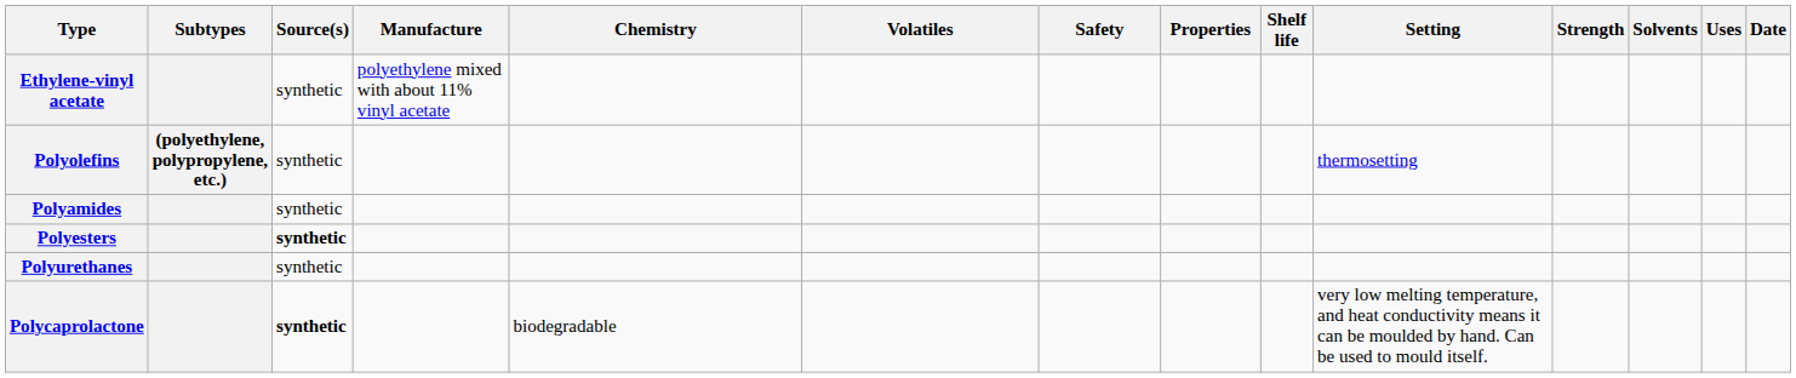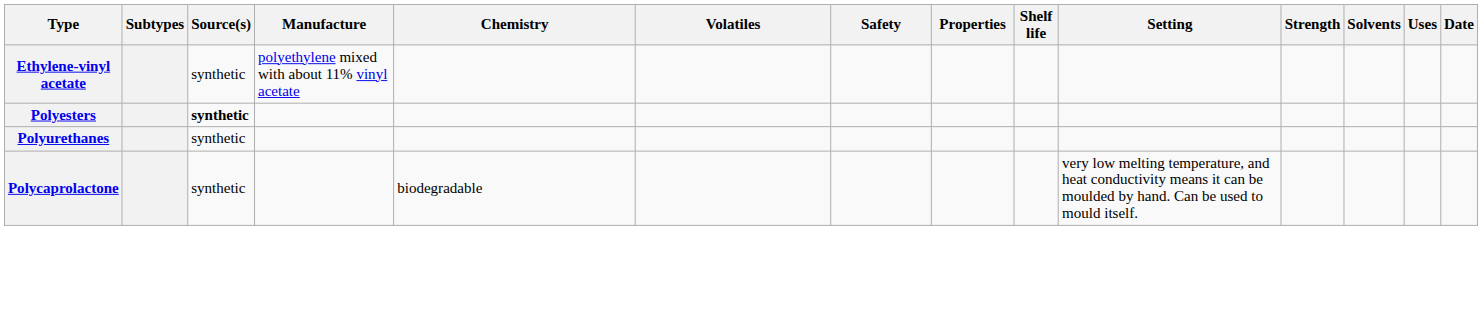 <table class="wikitable sortable plainrowheaders">
 <tr>
 <th scope="col" width="20">Type</th>
 <th scope="col" width="20">Subtypes</th>
 <th scope="col" width="50">Source(s)</th>
 <th>Manufacture</th>
 <th scope="col" width="250">Chemistry</th>
 <th scope="col" width="200">Volatiles</th>
 <th scope="col" align="center" width="100">Safety</th>
 <th scope="col" width="80">Properties</th>
 <th>Shelf life</th>
 <th>Setting</th>
 <th>Strength</th>
 <th>Solvents</th>
 <th scope="col" width="30">Uses</th>
 <th scope="col" width="30">Date</th>
 </tr>
 <tr>
 <th><a href='#'>Ethylene-vinyl acetate</a></th>
 <th></th>
 <td>synthetic</td>
 <td><a href='#'>polyethylene</a> mixed with about 11% <a href='#'>vinyl acetate</a></td>
-<td></td>
-<td></td>
-<td></td>
-<td></td>
-<td></td>
-<td></td>
-<td></td>
-<td></td>
-<td></td>
-<td></td>
-</tr>
-<tr>
-<th><a href='#'>Polyolefins</a></th>
-<th>(polyethylene, polypropylene, etc.)</th>
-<td>synthetic</td>
-<td></td>
-<td></td>
-<td></td>
-<td></td>
-<td></td>
-<td></td>
-<td><a href='#'>thermosetting</a></td>
-<td></td>
-<td></td>
-<td></td>
-<td></td>
-</tr>
-<tr>
-<th><a href='#'>Polyamides</a></th>
-<th></th>
-<td>synthetic</td>
-<td></td>
 <td></td>
 <td></td>
 <td></td>
 <td></td>
 <td></td>
 <td></td>
 <td></td>
 <td></td>
 <td></td>
 <td></td>
 </tr>
 <tr>
 <th><a href='#'>Polyesters</a></th>
 <th></th>
 <td><strong>synthetic</strong></td>
 <td></td>
 <td></td>
 <td></td>
 <td></td>
 <td></td>
 <td></td>
 <td></td>
 <td></td>
 <td></td>
 <td></td>
 <td></td>
 </tr>
 <tr>
 <th><a href='#'>Polyurethanes</a></th>
 <th></th>
 <td>synthetic</td>
 <td></td>
 <td></td>
 <td></td>
 <td></td>
 <td></td>
 <td></td>
 <td></td>
 <td></td>
 <td></td>
 <td></td>
 <td></td>
 </tr>
 <tr>
 <th><a href='#'>Polycaprolactone</a></th>
 <th></th>
-<td><strong>synthetic</strong></td>
+<td>synthetic</td>
 <td></td>
 <td>biodegradable</td>
 <td></td>
 <td></td>
 <td></td>
 <td></td>
 <td>very low melting temperature,  and heat conductivity means it can be moulded by hand. Can be used to mould itself.</td>
 <td></td>
 <td></td>
 <td></td>
 </tr>
 </table>
